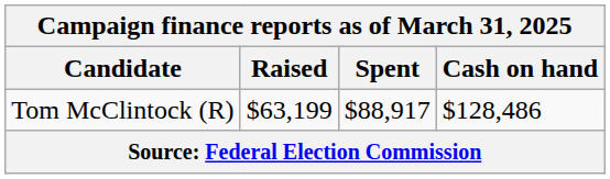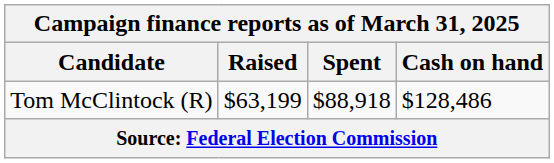 <table class="wikitable sortable">
 <tr>
 <th colspan=4>Campaign finance reports as of March 31, 2025</th>
 </tr>
 <tr style="text-align:center;">
 <th>Candidate</th>
 <th>Raised</th>
 <th>Spent</th>
 <th>Cash on hand</th>
 </tr>
 <tr>
 <td>Tom McClintock (R)</td>
 <td>$63,199</td>
-<td>$88,917</td>
+<td>$88,918</td>
 <td>$128,486</td>
 </tr>
 <tr>
 <th colspan="4"><small>Source: <a href='#'>Federal Election Commission</a></small></th>
 </tr>
 </table>
